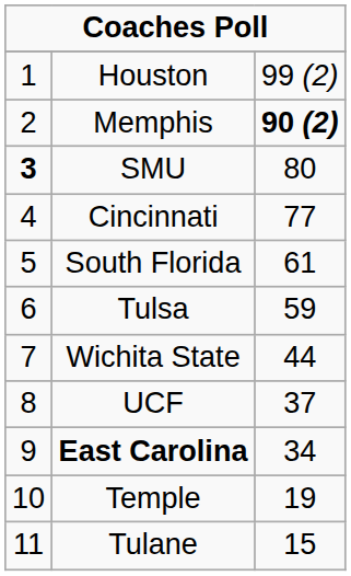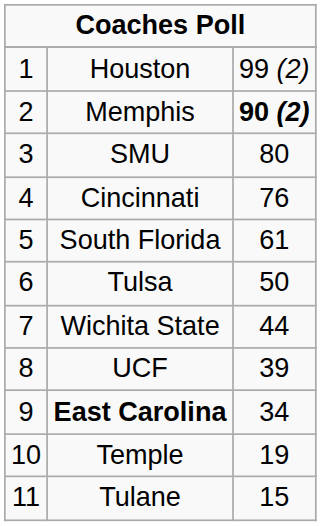 <table class="wikitable">
 <tr align="center">
 <td align="center" Colspan="3"><strong>Coaches Poll</strong></td>
 </tr>
 <tr align="center">
 </tr>
 <tr align="center">
 <td>1</td>
 <td>Houston</td>
 <td>99 <em>(2)</em></td>
 </tr>
 <tr align="center">
 <td>2</td>
 <td>Memphis</td>
 <td><strong>90 <em>(2)</em></strong></td>
 </tr>
 <tr align="center">
-<td><strong>3</strong></td>
+<td>3</td>
 <td>SMU</td>
 <td>80</td>
 </tr>
 <tr align="center">
 <td>4</td>
 <td>Cincinnati</td>
-<td>77</td>
+<td>76</td>
 </tr>
 <tr align="center">
 <td>5</td>
 <td>South Florida</td>
 <td>61</td>
 </tr>
 <tr align="center">
 <td>6</td>
 <td>Tulsa</td>
-<td>59</td>
+<td>50</td>
 </tr>
 <tr align="center">
 <td>7</td>
 <td>Wichita State</td>
 <td>44</td>
 </tr>
 <tr align="center">
 <td>8</td>
 <td>UCF</td>
-<td>37</td>
+<td>39</td>
 </tr>
 <tr align="center">
 <td>9</td>
 <td><strong>East Carolina</strong></td>
 <td>34</td>
 </tr>
 <tr align="center">
 <td>10</td>
 <td>Temple</td>
 <td>19</td>
 </tr>
 <tr align="center">
 <td>11</td>
 <td>Tulane</td>
 <td>15</td>
 </tr>
 </table>
